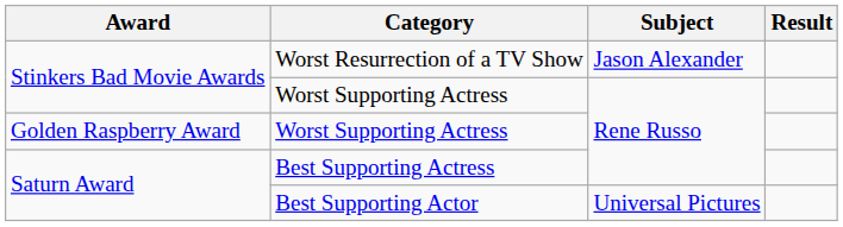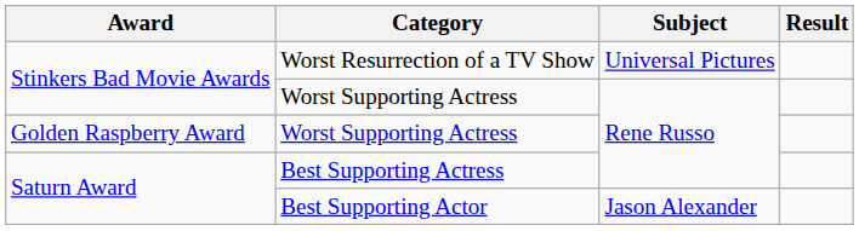 <table class="wikitable sortable">
 <tr>
 <th scope="col">Award</th>
 <th scope="col">Category</th>
 <th scope="col">Subject</th>
 <th scope="col">Result</th>
 </tr>
 <tr>
 <td rowspan=2><a href='#'>Stinkers Bad Movie Awards</a></td>
 <td>Worst Resurrection of a TV Show</td>
-<td><a href='#'>Jason Alexander</a></td>
+<td><a href='#'>Universal Pictures</a></td>
 <td></td>
 </tr>
 <tr>
 <td>Worst Supporting Actress</td>
 <td rowspan=3><a href='#'>Rene Russo</a></td>
 <td></td>
 </tr>
 <tr>
 <td><a href='#'>Golden Raspberry Award</a></td>
 <td><a href='#'>Worst Supporting Actress</a></td>
 <td></td>
 </tr>
 <tr>
 <td rowspan=2><a href='#'>Saturn Award</a></td>
 <td><a href='#'>Best Supporting Actress</a></td>
 <td></td>
 </tr>
 <tr>
 <td><a href='#'>Best Supporting Actor</a></td>
-<td><a href='#'>Universal Pictures</a></td>
+<td><a href='#'>Jason Alexander</a></td>
 <td></td>
 </tr>
 </table>
